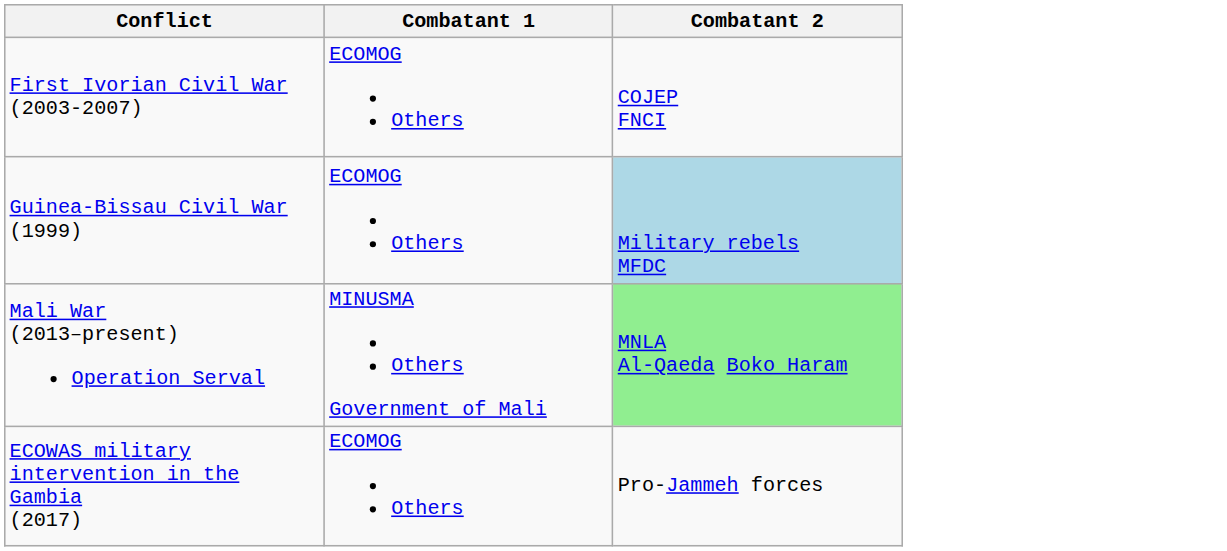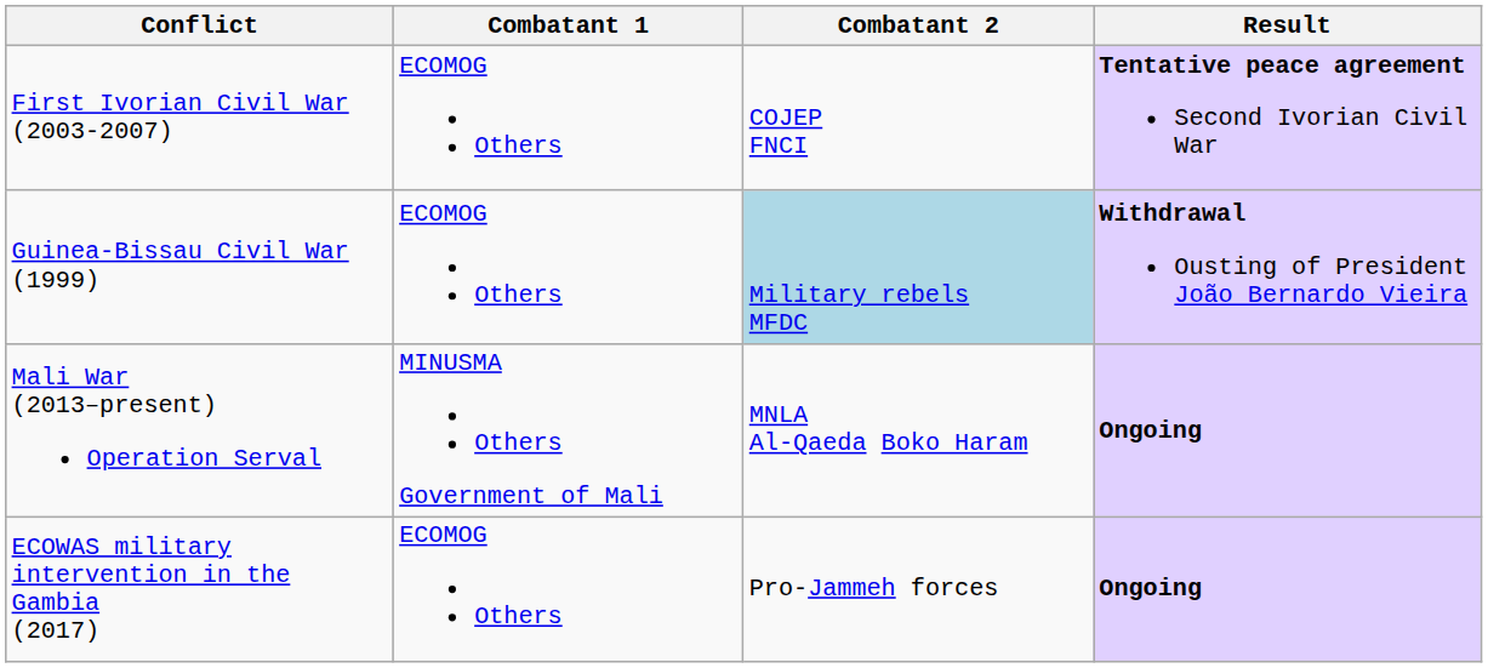 <table class="wikitable sortable" style="text-align:left">
 <tr>
 <th style=rowspan="1" width=200px>Conflict</th>
 <th style=rowspan="1" width=180px>Combatant 1</th>
 <th style=rowspan="1" width=180px>Combatant 2</th>
+<th style=rowspan="1" width=200px>Result</th>
 </tr>
 <tr>
 <td><a href='#'>First Ivorian Civil War</a><br>(2003-2007)</td>
 <td><a href='#'>ECOMOG</a><br><ul><li></li><li><a href='#'>Others</a></li></ul></td>
 <td><br> <a href='#'>COJEP</a><br> <a href='#'>FNCI</a><br></td>
+<td style="background:#E0D0FF"><strong>Tentative peace agreement</strong><br><ul><li>Second Ivorian Civil War</li></ul></td>
 </tr>
 <tr>
 <td><a href='#'>Guinea-Bissau Civil War</a><br>(1999)</td>
 <td><a href='#'>ECOMOG</a><br><ul><li></li><li><a href='#'>Others</a></li></ul></td>
 <td style="background: lightblue;"><br><br><br> <a href='#'>Military rebels</a><br> <a href='#'>MFDC</a></td>
+<td style="background:#E0D0FF"><strong>Withdrawal</strong><br><ul><li>Ousting of President <a href='#'>João Bernardo Vieira</a></li></ul></td>
 </tr>
 <tr>
 <td><a href='#'>Mali War</a><br>(2013–present)<br><ul><li><a href='#'>Operation Serval</a></li></ul></td>
 <td> <a href='#'>MINUSMA</a><br><ul><li></li><li><a href='#'>Others</a></li></ul> <a href='#'>Government of Mali</a><br></td>
-<td style="background: lightgreen;"> <a href='#'>MNLA</a><br> <a href='#'>Al-Qaeda</a> <a href='#'>Boko Haram</a></td>
+<td> <a href='#'>MNLA</a><br> <a href='#'>Al-Qaeda</a> <a href='#'>Boko Haram</a></td>
+<td style="background:#E0D0FF"><strong>Ongoing</strong></td>
 </tr>
 <tr>
 <td><a href='#'>ECOWAS military intervention in the Gambia</a><br>(2017)</td>
 <td><a href='#'>ECOMOG</a><br><ul><li></li><li><a href='#'>Others</a></li></ul></td>
 <td> Pro-<a href='#'>Jammeh</a> forces</td>
+<td style="background:#E0D0FF"><strong>Ongoing</strong></td>
 </tr>
 </table>
